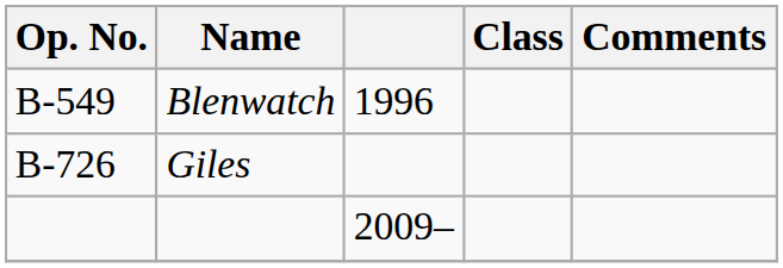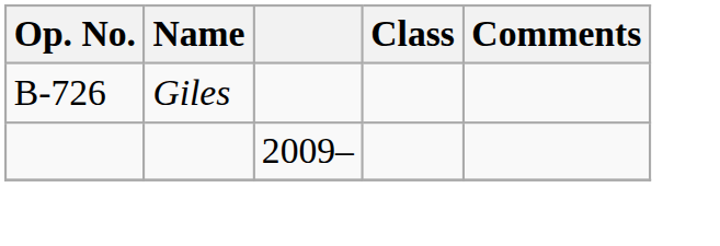 <table class="wikitable">
 <tr>
 <th>Op. No.</th>
 <th>Name</th>
 <th></th>
 <th>Class</th>
 <th>Comments</th>
-</tr>
-<tr>
-<td>B-549</td>
-<td><em>Blenwatch</em></td>
-<td>1996</td>
-<td></td>
-<td></td>
 </tr>
 <tr>
 <td>B-726</td>
 <td><em>Giles</em></td>
 <td></td>
 <td></td>
 <td></td>
 </tr>
 <tr>
 <td></td>
 <td></td>
 <td>2009–</td>
 <td></td>
 <td></td>
 </tr>
 <tr>
 </tr>
 </table>
